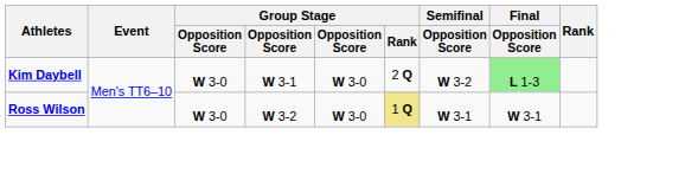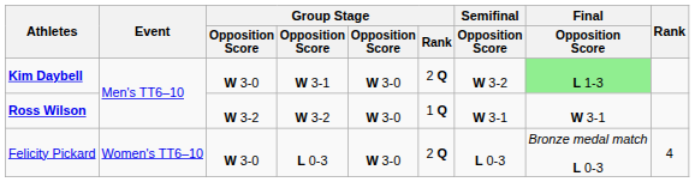 <table class="wikitable" style="font-size:90%">
 <tr>
 <th rowspan=2>Athletes</th>
 <th rowspan=2>Event</th>
 <th colspan=4>Group Stage</th>
 <th>Semifinal</th>
 <th>Final</th>
 <th rowspan=2>Rank</th>
 </tr>
 <tr style="font-size:95%">
 <th>Opposition<br>Score</th>
 <th>Opposition<br>Score</th>
 <th>Opposition<br>Score</th>
 <th>Rank</th>
 <th>Opposition<br>Score</th>
 <th>Opposition<br>Score</th>
 </tr>
 <tr align=center>
 <td align=left><strong><a href='#'>Kim Daybell</a></strong></td>
 <td align=left rowspan=2><a href='#'>Men's TT6–10</a></td>
 <td><br><strong>W</strong> 3-0</td>
 <td><br><strong>W</strong> 3-1</td>
 <td><br><strong>W</strong> 3-0</td>
 <td>2 <strong>Q</strong></td>
 <td><br><strong>W</strong> 3-2</td>
 <td style="background: lightgreen;"><br><strong>L</strong> 1-3</td>
 <td></td>
 </tr>
 <tr align=center>
 <td align=left><strong><a href='#'>Ross Wilson</a></strong></td>
-<td><br><strong>W</strong> 3-0</td>
+<td><br><strong>W</strong> 3-2</td>
 <td><br><strong>W</strong> 3-2</td>
 <td><br><strong>W</strong> 3-0</td>
-<td style="background: khaki;">1 <strong>Q</strong></td>
+<td>1 <strong>Q</strong></td>
 <td><br><strong>W</strong> 3-1</td>
 <td><br><strong>W</strong> 3-1</td>
 <td></td>
 </tr>
+<tr align=center>
+<td align=left><a href='#'>Felicity Pickard</a></td>
+<td align=left><a href='#'>Women's TT6–10</a></td>
+<td><br><strong>W</strong> 3-0</td>
+<td><br><strong>L</strong> 0-3</td>
+<td><br><strong>W</strong> 3-0</td>
+<td>2 <strong>Q</strong></td>
+<td><br><strong>L</strong> 0-3</td>
+<td><em>Bronze medal match</em><br><br><strong>L</strong> 0-3</td>
+<td>4</td>
+</tr>
 </table>
